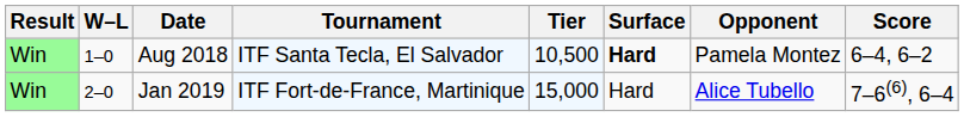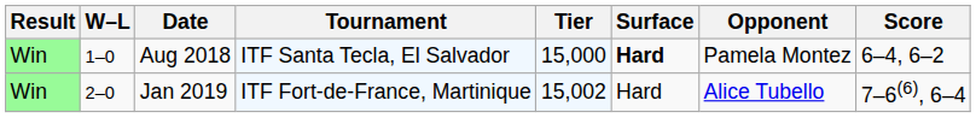 <table class="sortable wikitable">
 <tr>
 <th>Result</th>
 <th class="unsortable">W–L</th>
 <th>Date</th>
 <th>Tournament</th>
 <th>Tier</th>
 <th>Surface</th>
 <th>Opponent</th>
 <th class="unsortable">Score</th>
 </tr>
 <tr>
 <td style="background:#98fb98;">Win</td>
 <td><small>1–0</small></td>
 <td>Aug 2018</td>
 <td style="background:#f0f8ff;">ITF Santa Tecla, El Salvador</td>
-<td style="background:#f0f8ff;">10,500</td>
+<td style="background:#f0f8ff;">15,000</td>
 <td><strong>Hard</strong></td>
 <td> Pamela Montez</td>
 <td>6–4, 6–2</td>
 </tr>
 <tr>
 <td style="background:#98fb98;">Win</td>
 <td><small>2–0</small></td>
 <td>Jan 2019</td>
 <td style="background:#f0f8ff;">ITF Fort-de-France, Martinique</td>
-<td style="background:#f0f8ff;">15,000</td>
+<td style="background:#f0f8ff;">15,002</td>
 <td>Hard</td>
 <td> <a href='#'>Alice Tubello</a></td>
 <td>7–6<sup>(6)</sup>, 6–4</td>
 </tr>
 </table>
